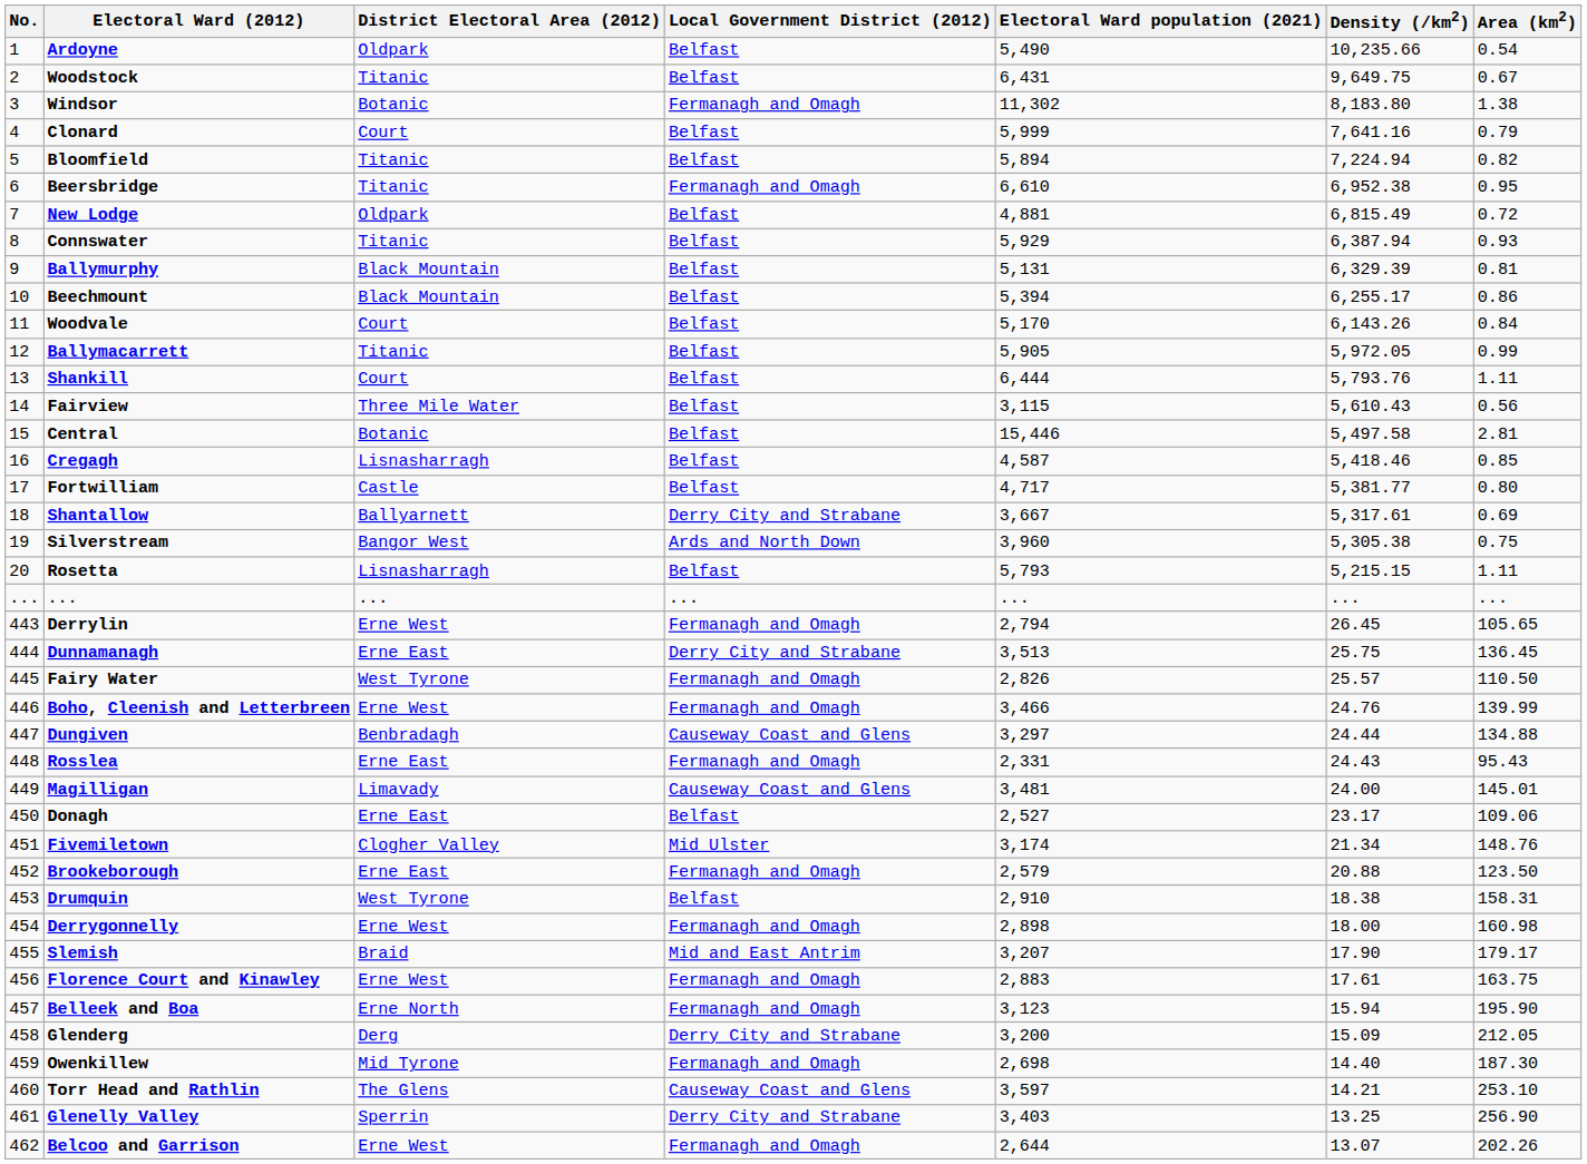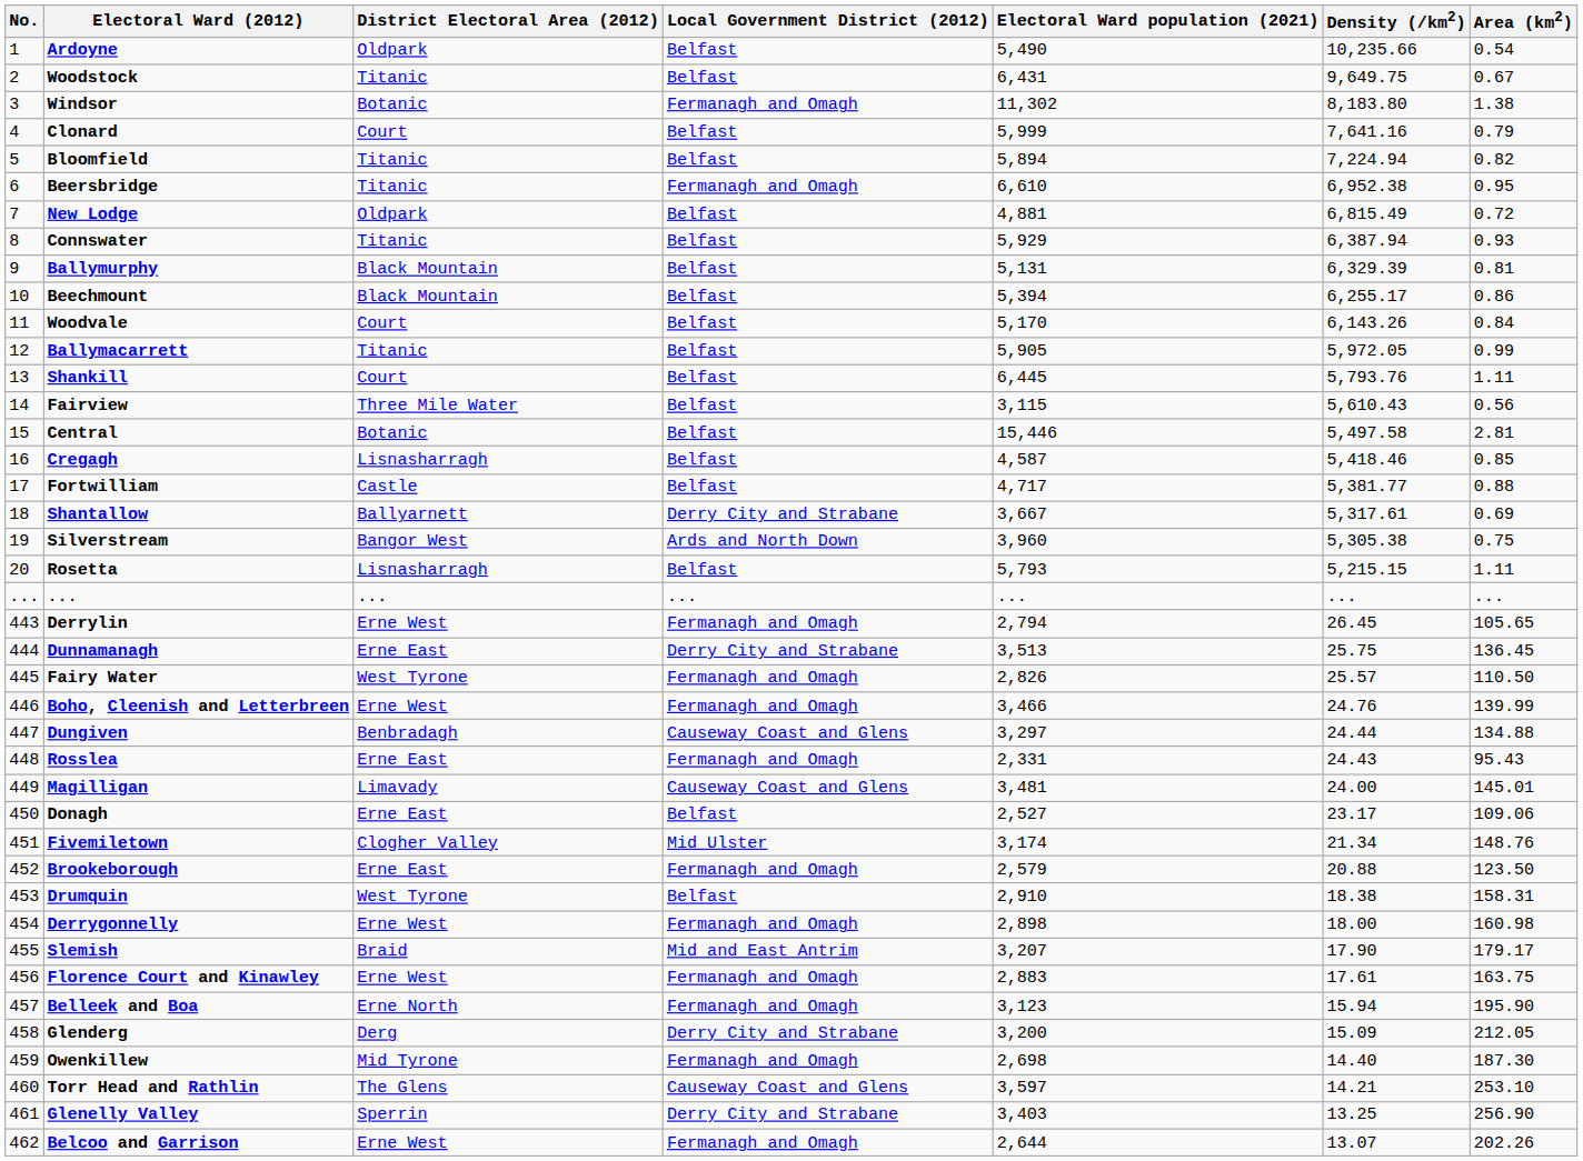 <table class="wikitable sortable">
 <tr>
 <th>No.</th>
 <th>Electoral Ward (2012)</th>
 <th>District Electoral Area (2012)</th>
 <th>Local Government District (2012)</th>
 <th>Electoral Ward population (2021)</th>
 <th>Density (/km<sup>2</sup>)</th>
 <th>Area (km<sup>2</sup>)</th>
 </tr>
 <tr>
 <td>1</td>
 <td><strong><a href='#'>Ardoyne</a></strong></td>
 <td><a href='#'>Oldpark</a></td>
 <td><a href='#'>Belfast</a></td>
 <td>5,490</td>
 <td>10,235.66</td>
 <td>0.54</td>
 </tr>
 <tr>
 <td>2</td>
 <td><strong>Woodstock</strong></td>
 <td><a href='#'>Titanic</a></td>
 <td><a href='#'>Belfast</a></td>
 <td>6,431</td>
 <td>9,649.75</td>
 <td>0.67</td>
 </tr>
 <tr>
 <td>3</td>
 <td><strong>Windsor</strong></td>
 <td><a href='#'>Botanic</a></td>
 <td><a href='#'>Fermanagh and Omagh</a></td>
 <td>11,302</td>
 <td>8,183.80</td>
 <td>1.38</td>
 </tr>
 <tr>
 <td>4</td>
 <td><strong>Clonard</strong></td>
 <td><a href='#'>Court</a></td>
 <td><a href='#'>Belfast</a></td>
 <td>5,999</td>
 <td>7,641.16</td>
 <td>0.79</td>
 </tr>
 <tr>
 <td>5</td>
 <td><strong>Bloomfield</strong></td>
 <td><a href='#'>Titanic</a></td>
 <td><a href='#'>Belfast</a></td>
 <td>5,894</td>
 <td>7,224.94</td>
 <td>0.82</td>
 </tr>
 <tr>
 <td>6</td>
 <td><strong>Beersbridge</strong></td>
 <td><a href='#'>Titanic</a></td>
 <td><a href='#'>Fermanagh and Omagh</a></td>
 <td>6,610</td>
 <td>6,952.38</td>
 <td>0.95</td>
 </tr>
 <tr>
 <td>7</td>
 <td><strong><a href='#'>New Lodge</a></strong></td>
 <td><a href='#'>Oldpark</a></td>
 <td><a href='#'>Belfast</a></td>
 <td>4,881</td>
 <td>6,815.49</td>
 <td>0.72</td>
 </tr>
 <tr>
 <td>8</td>
 <td><strong>Connswater</strong></td>
 <td><a href='#'>Titanic</a></td>
 <td><a href='#'>Belfast</a></td>
 <td>5,929</td>
 <td>6,387.94</td>
 <td>0.93</td>
 </tr>
 <tr>
 <td>9</td>
 <td><strong><a href='#'>Ballymurphy</a></strong></td>
 <td><a href='#'>Black Mountain</a></td>
 <td><a href='#'>Belfast</a></td>
 <td>5,131</td>
 <td>6,329.39</td>
 <td>0.81</td>
 </tr>
 <tr>
 <td>10</td>
 <td><strong>Beechmount</strong></td>
 <td><a href='#'>Black Mountain</a></td>
 <td><a href='#'>Belfast</a></td>
 <td>5,394</td>
 <td>6,255.17</td>
 <td>0.86</td>
 </tr>
 <tr>
 <td>11</td>
 <td><strong>Woodvale</strong></td>
 <td><a href='#'>Court</a></td>
 <td><a href='#'>Belfast</a></td>
 <td>5,170</td>
 <td>6,143.26</td>
 <td>0.84</td>
 </tr>
 <tr>
 <td>12</td>
 <td><strong><a href='#'>Ballymacarrett</a></strong></td>
 <td><a href='#'>Titanic</a></td>
 <td><a href='#'>Belfast</a></td>
 <td>5,905</td>
 <td>5,972.05</td>
 <td>0.99</td>
 </tr>
 <tr>
 <td>13</td>
 <td><strong><a href='#'>Shankill</a></strong></td>
 <td><a href='#'>Court</a></td>
 <td><a href='#'>Belfast</a></td>
-<td>6,444</td>
+<td>6,445</td>
 <td>5,793.76</td>
 <td>1.11</td>
 </tr>
 <tr>
 <td>14</td>
 <td><strong>Fairview</strong></td>
 <td><a href='#'>Three Mile Water</a></td>
 <td><a href='#'>Belfast</a></td>
 <td>3,115</td>
 <td>5,610.43</td>
 <td>0.56</td>
 </tr>
 <tr>
 <td>15</td>
 <td><strong>Central</strong></td>
 <td><a href='#'>Botanic</a></td>
 <td><a href='#'>Belfast</a></td>
 <td>15,446</td>
 <td>5,497.58</td>
 <td>2.81</td>
 </tr>
 <tr>
 <td>16</td>
 <td><strong><a href='#'>Cregagh</a></strong></td>
 <td><a href='#'>Lisnasharragh</a></td>
 <td><a href='#'>Belfast</a></td>
 <td>4,587</td>
 <td>5,418.46</td>
 <td>0.85</td>
 </tr>
 <tr>
 <td>17</td>
 <td><strong>Fortwilliam</strong></td>
 <td><a href='#'>Castle</a></td>
 <td><a href='#'>Belfast</a></td>
 <td>4,717</td>
 <td>5,381.77</td>
-<td>0.80</td>
+<td>0.88</td>
 </tr>
 <tr>
 <td>18</td>
 <td><strong><a href='#'>Shantallow</a></strong></td>
 <td><a href='#'>Ballyarnett</a></td>
 <td><a href='#'>Derry City and Strabane</a></td>
 <td>3,667</td>
 <td>5,317.61</td>
 <td>0.69</td>
 </tr>
 <tr>
 <td>19</td>
 <td><strong>Silverstream</strong></td>
 <td><a href='#'>Bangor West</a></td>
 <td><a href='#'>Ards and North Down</a></td>
 <td>3,960</td>
 <td>5,305.38</td>
 <td>0.75</td>
 </tr>
 <tr>
 <td>20</td>
 <td><strong>Rosetta</strong></td>
 <td><a href='#'>Lisnasharragh</a></td>
 <td><a href='#'>Belfast</a></td>
 <td>5,793</td>
 <td>5,215.15</td>
 <td>1.11</td>
 </tr>
 <tr>
 <td>...</td>
 <td>...</td>
 <td>...</td>
 <td>...</td>
 <td>...</td>
 <td>...</td>
 <td>...</td>
 </tr>
 <tr>
 <td>443</td>
 <td><strong>Derrylin</strong></td>
 <td><a href='#'>Erne West</a></td>
 <td><a href='#'>Fermanagh and Omagh</a></td>
 <td>2,794</td>
 <td>26.45</td>
 <td>105.65</td>
 </tr>
 <tr>
 <td>444</td>
 <td><strong><a href='#'>Dunnamanagh</a></strong></td>
 <td><a href='#'>Erne East</a></td>
 <td><a href='#'>Derry City and Strabane</a></td>
 <td>3,513</td>
 <td>25.75</td>
 <td>136.45</td>
 </tr>
 <tr>
 <td>445</td>
 <td><strong>Fairy Water</strong></td>
 <td><a href='#'>West Tyrone</a></td>
 <td><a href='#'>Fermanagh and Omagh</a></td>
 <td>2,826</td>
 <td>25.57</td>
 <td>110.50</td>
 </tr>
 <tr>
 <td>446</td>
 <td><strong><a href='#'>Boho</a>, <a href='#'>Cleenish</a> and <a href='#'>Letterbreen</a></strong></td>
 <td><a href='#'>Erne West</a></td>
 <td><a href='#'>Fermanagh and Omagh</a></td>
 <td>3,466</td>
 <td>24.76</td>
 <td>139.99</td>
 </tr>
 <tr>
 <td>447</td>
 <td><strong><a href='#'>Dungiven</a></strong></td>
 <td><a href='#'>Benbradagh</a></td>
 <td><a href='#'>Causeway Coast and Glens</a></td>
 <td>3,297</td>
 <td>24.44</td>
 <td>134.88</td>
 </tr>
 <tr>
 <td>448</td>
 <td><strong><a href='#'>Rosslea</a></strong></td>
 <td><a href='#'>Erne East</a></td>
 <td><a href='#'>Fermanagh and Omagh</a></td>
 <td>2,331</td>
 <td>24.43</td>
 <td>95.43</td>
 </tr>
 <tr>
 <td>449</td>
 <td><strong><a href='#'>Magilligan</a></strong></td>
 <td><a href='#'>Limavady</a></td>
 <td><a href='#'>Causeway Coast and Glens</a></td>
 <td>3,481</td>
 <td>24.00</td>
 <td>145.01</td>
 </tr>
 <tr>
 <td>450</td>
 <td><strong>Donagh</strong></td>
 <td><a href='#'>Erne East</a></td>
 <td><a href='#'>Belfast</a></td>
 <td>2,527</td>
 <td>23.17</td>
 <td>109.06</td>
 </tr>
 <tr>
 <td>451</td>
 <td><strong><a href='#'>Fivemiletown</a></strong></td>
 <td><a href='#'>Clogher Valley</a></td>
 <td><a href='#'>Mid Ulster</a></td>
 <td>3,174</td>
 <td>21.34</td>
 <td>148.76</td>
 </tr>
 <tr>
 <td>452</td>
 <td><strong><a href='#'>Brookeborough</a></strong></td>
 <td><a href='#'>Erne East</a></td>
 <td><a href='#'>Fermanagh and Omagh</a></td>
 <td>2,579</td>
 <td>20.88</td>
 <td>123.50</td>
 </tr>
 <tr>
 <td>453</td>
 <td><strong><a href='#'>Drumquin</a></strong></td>
 <td><a href='#'>West Tyrone</a></td>
 <td><a href='#'>Belfast</a></td>
 <td>2,910</td>
 <td>18.38</td>
 <td>158.31</td>
 </tr>
 <tr>
 <td>454</td>
 <td><strong><a href='#'>Derrygonnelly</a></strong></td>
 <td><a href='#'>Erne West</a></td>
 <td><a href='#'>Fermanagh and Omagh</a></td>
 <td>2,898</td>
 <td>18.00</td>
 <td>160.98</td>
 </tr>
 <tr>
 <td>455</td>
 <td><strong><a href='#'>Slemish</a></strong></td>
 <td><a href='#'>Braid</a></td>
 <td><a href='#'>Mid and East Antrim</a></td>
 <td>3,207</td>
 <td>17.90</td>
 <td>179.17</td>
 </tr>
 <tr>
 <td>456</td>
 <td><strong><a href='#'>Florence Court</a> and <a href='#'>Kinawley</a></strong></td>
 <td><a href='#'>Erne West</a></td>
 <td><a href='#'>Fermanagh and Omagh</a></td>
 <td>2,883</td>
 <td>17.61</td>
 <td>163.75</td>
 </tr>
 <tr>
 <td>457</td>
 <td><strong><a href='#'>Belleek</a> and <a href='#'>Boa</a></strong></td>
 <td><a href='#'>Erne North</a></td>
 <td><a href='#'>Fermanagh and Omagh</a></td>
 <td>3,123</td>
 <td>15.94</td>
 <td>195.90</td>
 </tr>
 <tr>
 <td>458</td>
 <td><strong>Glenderg</strong></td>
 <td><a href='#'>Derg</a></td>
 <td><a href='#'>Derry City and Strabane</a></td>
 <td>3,200</td>
 <td>15.09</td>
 <td>212.05</td>
 </tr>
 <tr>
 <td>459</td>
 <td><strong>Owenkillew</strong></td>
 <td><a href='#'>Mid Tyrone</a></td>
 <td><a href='#'>Fermanagh and Omagh</a></td>
 <td>2,698</td>
 <td>14.40</td>
 <td>187.30</td>
 </tr>
 <tr>
 <td>460</td>
 <td><strong>Torr Head and <a href='#'>Rathlin</a></strong></td>
 <td><a href='#'>The Glens</a></td>
 <td><a href='#'>Causeway Coast and Glens</a></td>
 <td>3,597</td>
 <td>14.21</td>
 <td>253.10</td>
 </tr>
 <tr>
 <td>461</td>
 <td><strong><a href='#'>Glenelly Valley</a></strong></td>
 <td><a href='#'>Sperrin</a></td>
 <td><a href='#'>Derry City and Strabane</a></td>
 <td>3,403</td>
 <td>13.25</td>
 <td>256.90</td>
 </tr>
 <tr>
 <td>462</td>
 <td><strong><a href='#'>Belcoo</a> and <a href='#'>Garrison</a></strong></td>
 <td><a href='#'>Erne West</a></td>
 <td><a href='#'>Fermanagh and Omagh</a></td>
 <td>2,644</td>
 <td>13.07</td>
 <td>202.26</td>
 </tr>
 </table>
